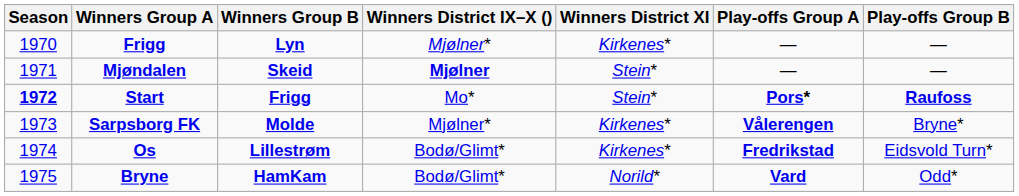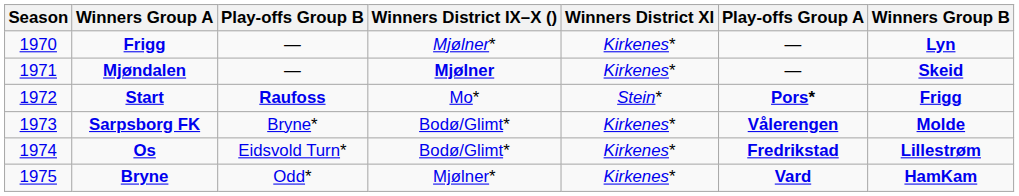 <table class="wikitable sortable" style="text-align:center;">
 <tr>
 <th>Season</th>
 <th>Winners Group A</th>
-<th>Winners Group B</th>
+<th>Play-offs Group B</th>
 <th>Winners District IX–X ()</th>
 <th>Winners District XI</th>
 <th>Play-offs Group A</th>
-<th>Play-offs Group B</th>
+<th>Winners Group B</th>
 </tr>
 <tr>
 <td><a href='#'>1970</a></td>
 <td><strong><a href='#'>Frigg</a></strong></td>
-<td><strong><a href='#'>Lyn</a></strong></td>
+<td>—</td>
 <td><em><a href='#'>Mjølner</a></em>*</td>
 <td><em><a href='#'>Kirkenes</a></em>*</td>
 <td>—</td>
-<td>—</td>
+<td><strong><a href='#'>Lyn</a></strong></td>
 </tr>
 <tr>
 <td><a href='#'>1971</a></td>
 <td><strong><a href='#'>Mjøndalen</a></strong></td>
+<td>—</td>
+<td><strong><a href='#'>Mjølner</a></strong></td>
+<td><em><a href='#'>Kirkenes</a></em>*</td>
+<td>—</td>
 <td><strong><a href='#'>Skeid</a></strong></td>
-<td><strong><a href='#'>Mjølner</a></strong></td>
-<td><em><a href='#'>Stein</a></em>*</td>
-<td>—</td>
-<td>—</td>
 </tr>
 <tr>
-<td><strong><a href='#'>1972</a></strong></td>
+<td><a href='#'>1972</a></td>
 <td><strong><a href='#'>Start</a></strong></td>
-<td><strong><a href='#'>Frigg</a></strong></td>
+<td><strong><a href='#'>Raufoss</a></strong></td>
 <td><a href='#'>Mo</a>*</td>
 <td><em><a href='#'>Stein</a></em>*</td>
 <td><strong><a href='#'>Pors</a>*</strong></td>
-<td><strong><a href='#'>Raufoss</a></strong></td>
+<td><strong><a href='#'>Frigg</a></strong></td>
 </tr>
 <tr>
 <td><a href='#'>1973</a></td>
 <td><strong><a href='#'>Sarpsborg FK</a></strong></td>
-<td><strong><a href='#'>Molde</a></strong></td>
-<td><a href='#'>Mjølner</a>*</td>
+<td><a href='#'>Bryne</a>*</td>
+<td><a href='#'>Bodø/Glimt</a>*</td>
 <td><em><a href='#'>Kirkenes</a></em>*</td>
 <td><strong><a href='#'>Vålerengen</a></strong></td>
-<td><a href='#'>Bryne</a>*</td>
+<td><strong><a href='#'>Molde</a></strong></td>
 </tr>
 <tr>
 <td><a href='#'>1974</a></td>
 <td><strong><a href='#'>Os</a></strong></td>
-<td><strong><a href='#'>Lillestrøm</a></strong></td>
+<td><a href='#'>Eidsvold Turn</a>*</td>
 <td><a href='#'>Bodø/Glimt</a>*</td>
 <td><em><a href='#'>Kirkenes</a></em>*</td>
 <td><strong><a href='#'>Fredrikstad</a></strong></td>
-<td><a href='#'>Eidsvold Turn</a>*</td>
+<td><strong><a href='#'>Lillestrøm</a></strong></td>
 </tr>
 <tr>
 <td><a href='#'>1975</a></td>
 <td><strong><a href='#'>Bryne</a></strong></td>
+<td><a href='#'>Odd</a>*</td>
+<td><a href='#'>Mjølner</a>*</td>
+<td><em><a href='#'>Kirkenes</a></em>*</td>
+<td><strong><a href='#'>Vard</a></strong></td>
 <td><strong><a href='#'>HamKam</a></strong></td>
-<td><a href='#'>Bodø/Glimt</a>*</td>
-<td><em><a href='#'>Norild</a></em>*</td>
-<td><strong><a href='#'>Vard</a></strong></td>
-<td><a href='#'>Odd</a>*</td>
 </tr>
 </table>
